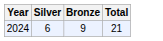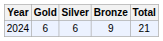 <table class="sortable wikitable" style="font-size: 90%;">
 <tr>
 <th>Year</th>
+<th>Gold</th>
 <th>Silver</th>
 <th>Bronze</th>
 <th>Total</th>
 </tr>
 <tr style="background:#ECF2FF">
 <td align="center">2024</td>
 <td align="center">6</td>
+<td align="center">6</td>
 <td align="center">9</td>
 <td align="center">21</td>
 </tr>
 </table>
